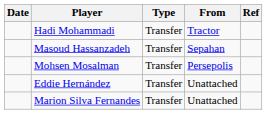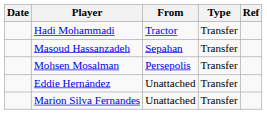 <table class="wikitable">
 <tr>
 <th><strong>Date</strong></th>
 <th><strong>Player</strong></th>
+<th><strong>From</strong></th>
 <th><strong>Type</strong></th>
-<th><strong>From</strong></th>
 <th><strong>Ref</strong></th>
 </tr>
 <tr>
 <td></td>
 <td> <a href='#'>Hadi Mohammadi</a></td>
+<td> <a href='#'>Tractor</a></td>
 <td>Transfer</td>
-<td> <a href='#'>Tractor</a></td>
 <td></td>
 </tr>
 <tr>
 <td></td>
 <td> <a href='#'>Masoud Hassanzadeh</a></td>
+<td> <a href='#'>Sepahan</a></td>
 <td>Transfer</td>
-<td> <a href='#'>Sepahan</a></td>
 <td></td>
 </tr>
 <tr>
 <td></td>
 <td> <a href='#'>Mohsen Mosalman</a></td>
+<td> <a href='#'>Persepolis</a></td>
 <td>Transfer</td>
-<td> <a href='#'>Persepolis</a></td>
 <td></td>
 </tr>
 <tr>
 <td></td>
 <td> <a href='#'>Eddie Hernández</a></td>
+<td>Unattached</td>
 <td>Transfer</td>
-<td>Unattached</td>
 <td></td>
 </tr>
 <tr>
 <td></td>
 <td> <a href='#'>Marion Silva Fernandes</a></td>
+<td>Unattached</td>
 <td>Transfer</td>
-<td>Unattached</td>
 <td></td>
 </tr>
 </table>
